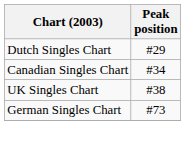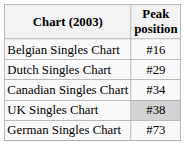 <table class="wikitable">
 <tr>
 <th align="left">Chart (2003)</th>
 <th align="center">Peak<br>position</th>
+</tr>
+<tr>
+<td align="left">Belgian Singles Chart</td>
+<td align="center">#16</td>
 </tr>
 <tr>
 <td align="left">Dutch Singles Chart</td>
 <td align="center">#29</td>
 </tr>
 <tr>
 <td align="left">Canadian Singles Chart</td>
 <td align="center">#34</td>
 </tr>
 <tr>
 <td align="left">UK Singles Chart</td>
-<td align="center">#38</td>
+<td align="center" style="background: lightgrey;">#38</td>
 </tr>
 <tr>
 <td align="left">German Singles Chart</td>
 <td align="center">#73</td>
 </tr>
 <tr>
 </tr>
 </table>
